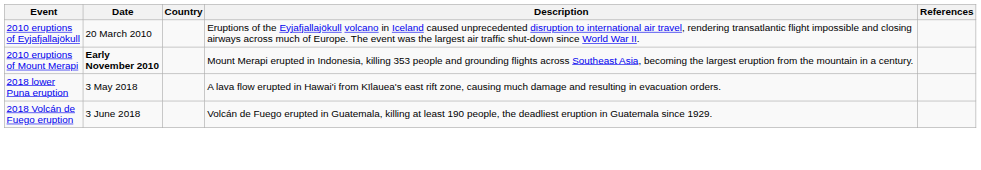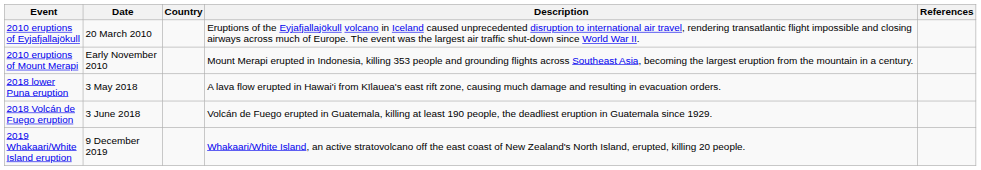 <table class="wikitable sortable mw-collapsible">
 <tr>
 <th style="width:120px;">Event</th>
 <th style="width:120px;">Date</th>
 <th>Country</th>
 <th>Description</th>
 <th>References</th>
 </tr>
 <tr>
 <td><a href='#'>2010 eruptions of Eyjafjallajökull</a></td>
 <td>20 March 2010</td>
 <td></td>
 <td>Eruptions of the <a href='#'>Eyjafjallajökull</a> <a href='#'>volcano</a> in <a href='#'>Iceland</a> caused unprecedented <a href='#'>disruption to international air travel</a>, rendering transatlantic flight impossible and closing airways across much of Europe. The event was the largest air traffic shut-down since <a href='#'>World War II</a>.</td>
 <td></td>
 </tr>
 <tr>
 <td><a href='#'>2010 eruptions of Mount Merapi</a></td>
-<td><strong>Early November 2010</strong></td>
+<td>Early November 2010</td>
 <td></td>
 <td>Mount Merapi erupted in Indonesia, killing 353 people and grounding flights across <a href='#'>Southeast Asia</a>, becoming the largest eruption from the mountain in a century.</td>
 <td></td>
 </tr>
 <tr>
 <td><a href='#'>2018 lower Puna eruption</a></td>
 <td>3 May 2018</td>
 <td></td>
 <td>A lava flow erupted in Hawai'i from Kīlauea's east rift zone, causing much damage and resulting in evacuation orders.</td>
 <td></td>
 </tr>
 <tr>
 <td><a href='#'>2018 Volcán de Fuego eruption</a></td>
 <td>3 June 2018</td>
 <td></td>
 <td>Volcán de Fuego erupted in Guatemala, killing at least 190 people, the deadliest eruption in Guatemala since 1929.</td>
 <td></td>
 </tr>
+<tr>
+<td><a href='#'>2019 Whakaari/White Island eruption</a></td>
+<td>9 December 2019</td>
+<td></td>
+<td><a href='#'>Whakaari/White Island</a>, an active stratovolcano off the east coast of New Zealand's North Island, erupted, killing 20 people.</td>
+<td></td>
+</tr>
 </table>
